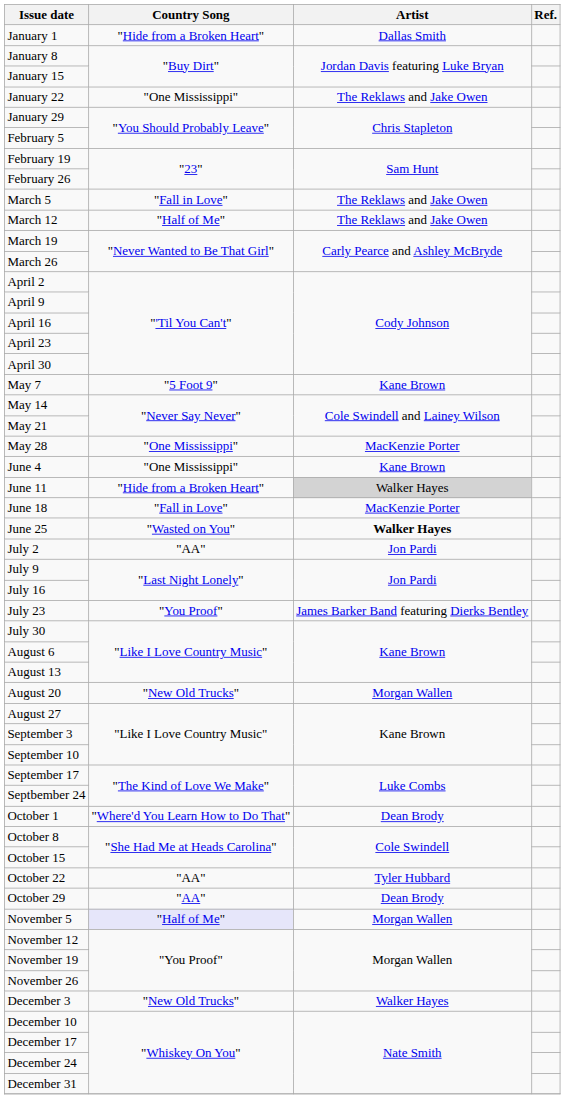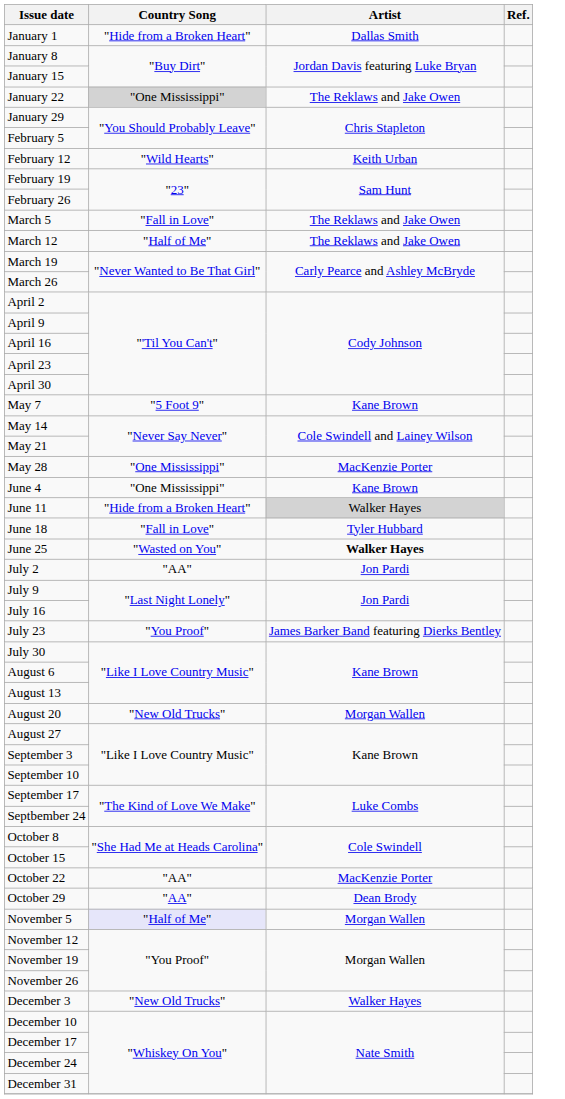 <table class="wikitable">
 <tr>
 <th>Issue date</th>
 <th>Country Song</th>
 <th>Artist</th>
 <th>Ref.</th>
 </tr>
 <tr>
 <td>January 1</td>
 <td align="center">"<a href='#'>Hide from a Broken Heart</a>"</td>
 <td align="center"><a href='#'>Dallas Smith</a></td>
 <td align="center"></td>
 </tr>
 <tr>
 <td>January 8</td>
 <td align="center" rowspan="2">"<a href='#'>Buy Dirt</a>"</td>
 <td align="center" rowspan="2"><a href='#'>Jordan Davis</a> featuring <a href='#'>Luke Bryan</a></td>
 <td align="center"></td>
 </tr>
 <tr>
 <td>January 15</td>
 <td align="center"></td>
 </tr>
 <tr>
 <td>January 22</td>
-<td align="center">"One Mississippi"</td>
+<td align="center" style="background: lightgrey;">"One Mississippi"</td>
 <td align="center"><a href='#'>The Reklaws</a> and <a href='#'>Jake Owen</a></td>
 <td align="center"></td>
 </tr>
 <tr>
 <td>January 29</td>
 <td align="center" rowspan="2">"<a href='#'>You Should Probably Leave</a>"</td>
 <td align="center" rowspan="2"><a href='#'>Chris Stapleton</a></td>
 <td align="center"></td>
 </tr>
 <tr>
 <td>February 5</td>
+<td align="center"></td>
+</tr>
+<tr>
+<td>February 12</td>
+<td align="center">"<a href='#'>Wild Hearts</a>"</td>
+<td align="center"><a href='#'>Keith Urban</a></td>
 <td align="center"></td>
 </tr>
 <tr>
 <td>February 19</td>
 <td align="center" rowspan="2">"<a href='#'>23</a>"</td>
 <td align="center" rowspan="2"><a href='#'>Sam Hunt</a></td>
 <td align="center"></td>
 </tr>
 <tr>
 <td>February 26</td>
 <td align="center"></td>
 </tr>
 <tr>
 <td>March 5</td>
 <td align="center">"<a href='#'>Fall in Love</a>"</td>
 <td align="center"><a href='#'>The Reklaws</a> and <a href='#'>Jake Owen</a></td>
 <td align="center"></td>
 </tr>
 <tr>
 <td>March 12</td>
 <td align="center">"<a href='#'>Half of Me</a>"</td>
 <td align="center"><a href='#'>The Reklaws</a> and <a href='#'>Jake Owen</a></td>
 <td align="center"></td>
 </tr>
 <tr>
 <td>March 19</td>
 <td align="center" rowspan="2">"<a href='#'>Never Wanted to Be That Girl</a>"</td>
 <td align="center" rowspan="2"><a href='#'>Carly Pearce</a> and <a href='#'>Ashley McBryde</a></td>
 <td align="center"></td>
 </tr>
 <tr>
 <td>March 26</td>
 <td align="center"></td>
 </tr>
 <tr>
 <td>April 2</td>
 <td align="center" rowspan="5">"<a href='#'>'Til You Can't</a>"</td>
 <td align="center" rowspan="5"><a href='#'>Cody Johnson</a></td>
 <td align="center"></td>
 </tr>
 <tr>
 <td>April 9</td>
 <td align="center"></td>
 </tr>
 <tr>
 <td>April 16</td>
 <td align="center"></td>
 </tr>
 <tr>
 <td>April 23</td>
 <td align="center"></td>
 </tr>
 <tr>
 <td>April 30</td>
 <td align="center"></td>
 </tr>
 <tr>
 <td>May 7</td>
 <td align="center">"<a href='#'>5 Foot 9</a>"</td>
 <td align="center"><a href='#'>Kane Brown</a></td>
 <td align="center"></td>
 </tr>
 <tr>
 <td>May 14</td>
 <td align="center" rowspan="2">"<a href='#'>Never Say Never</a>"</td>
 <td align="center" rowspan="2"><a href='#'>Cole Swindell</a> and <a href='#'>Lainey Wilson</a></td>
 <td align="center"></td>
 </tr>
 <tr>
 <td>May 21</td>
 <td align="center"></td>
 </tr>
 <tr>
 <td>May 28</td>
 <td align="center">"<a href='#'>One Mississippi</a>"</td>
 <td align="center"><a href='#'>MacKenzie Porter</a></td>
 <td align="center"></td>
 </tr>
 <tr>
 <td>June 4</td>
 <td align="center">"One Mississippi"</td>
 <td align="center"><a href='#'>Kane Brown</a></td>
 <td align="center"></td>
 </tr>
 <tr>
 <td>June 11</td>
 <td align="center">"<a href='#'>Hide from a Broken Heart</a>"</td>
 <td align="center" style="background: lightgrey;">Walker Hayes</td>
 <td align="center"></td>
 </tr>
 <tr>
 <td>June 18</td>
 <td align="center">"<a href='#'>Fall in Love</a>"</td>
-<td align="center"><a href='#'>MacKenzie Porter</a></td>
+<td align="center"><a href='#'>Tyler Hubbard</a></td>
 <td align="center"></td>
 </tr>
 <tr>
 <td>June 25</td>
 <td align="center">"<a href='#'>Wasted on You</a>"</td>
 <td align="center"><strong>Walker Hayes</strong></td>
 <td align="center"></td>
 </tr>
 <tr>
 <td>July 2</td>
 <td align="center">"AA"</td>
 <td align="center"><a href='#'>Jon Pardi</a></td>
 <td align="center"></td>
 </tr>
 <tr>
 <td>July 9</td>
 <td align="center" rowspan="2">"<a href='#'>Last Night Lonely</a>"</td>
 <td align="center" rowspan="2"><a href='#'>Jon Pardi</a></td>
 <td align="center"></td>
 </tr>
 <tr>
 <td>July 16</td>
 <td align="center"></td>
 </tr>
 <tr>
 <td>July 23</td>
 <td align="center">"<a href='#'>You Proof</a>"</td>
 <td align="center"><a href='#'>James Barker Band</a> featuring <a href='#'>Dierks Bentley</a></td>
 <td align="center"></td>
 </tr>
 <tr>
 <td>July 30</td>
 <td align="center" rowspan="3">"<a href='#'>Like I Love Country Music</a>"</td>
 <td align="center" rowspan="3"><a href='#'>Kane Brown</a></td>
 <td align="center"></td>
 </tr>
 <tr>
 <td>August 6</td>
 <td align="center"></td>
 </tr>
 <tr>
 <td>August 13</td>
 <td align="center"></td>
 </tr>
 <tr>
 <td>August 20</td>
 <td align="center">"<a href='#'>New Old Trucks</a>"</td>
 <td align="center"><a href='#'>Morgan Wallen</a></td>
 <td align="center"></td>
 </tr>
 <tr>
 <td>August 27</td>
 <td align="center" rowspan="3">"Like I Love Country Music"</td>
 <td align="center" rowspan="3">Kane Brown</td>
 <td align="center"></td>
 </tr>
 <tr>
 <td>September 3</td>
 <td align="center"></td>
 </tr>
 <tr>
 <td>September 10</td>
 <td align="center"></td>
 </tr>
 <tr>
 <td>September 17</td>
 <td align="center" rowspan="2">"<a href='#'>The Kind of Love We Make</a>"</td>
 <td align="center" rowspan="2"><a href='#'>Luke Combs</a></td>
 <td align="center"></td>
 </tr>
 <tr>
 <td>Septbember 24</td>
 <td align="center"></td>
 </tr>
 <tr>
-<td>October 1</td>
-<td align="center">"<a href='#'>Where'd You Learn How to Do That</a>"</td>
-<td align="center"><a href='#'>Dean Brody</a></td>
-<td align="center"></td>
-</tr>
-<tr>
 <td>October 8</td>
 <td align="center" rowspan="2">"<a href='#'>She Had Me at Heads Carolina</a>"</td>
 <td align="center" rowspan="2"><a href='#'>Cole Swindell</a></td>
 <td align="center"></td>
 </tr>
 <tr>
 <td>October 15</td>
 <td align="center"></td>
 </tr>
 <tr>
 <td>October 22</td>
 <td align="center">"AA"</td>
-<td align="center"><a href='#'>Tyler Hubbard</a></td>
+<td align="center"><a href='#'>MacKenzie Porter</a></td>
 <td align="center"></td>
 </tr>
 <tr>
 <td>October 29</td>
 <td align="center">"<a href='#'>AA</a>"</td>
 <td align="center"><a href='#'>Dean Brody</a></td>
 <td align="center"></td>
 </tr>
 <tr>
 <td>November 5</td>
 <td align="center" style="background: lavender;">"<a href='#'>Half of Me</a>"</td>
 <td align="center"><a href='#'>Morgan Wallen</a></td>
 <td align="center"></td>
 </tr>
 <tr>
 <td>November 12</td>
 <td align="center" rowspan="3">"You Proof"</td>
 <td align="center" rowspan="3">Morgan Wallen</td>
 <td align="center"></td>
 </tr>
 <tr>
 <td>November 19</td>
 <td align="center"></td>
 </tr>
 <tr>
 <td>November 26</td>
 <td align="center"></td>
 </tr>
 <tr>
 <td>December 3</td>
 <td align="center">"<a href='#'>New Old Trucks</a>"</td>
 <td align="center"><a href='#'>Walker Hayes</a></td>
 <td align="center"></td>
 </tr>
 <tr>
 <td>December 10</td>
 <td align="center" rowspan="4">"<a href='#'>Whiskey On You</a>"</td>
 <td align="center" rowspan="4"><a href='#'>Nate Smith</a></td>
 <td align="center"></td>
 </tr>
 <tr>
 <td>December 17</td>
 <td align="center"></td>
 </tr>
 <tr>
 <td>December 24</td>
 <td align="center"></td>
 </tr>
 <tr>
 <td>December 31</td>
 <td align="center"></td>
 </tr>
 <tr>
 </tr>
 </table>
